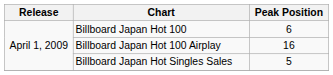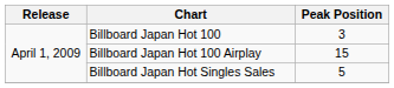 <table class="wikitable" width="500px">
 <tr>
 <th align="left">Release</th>
 <th align="left">Chart</th>
 <th align="left">Peak Position</th>
 </tr>
 <tr>
 <td align="center" rowspan="3">April 1, 2009</td>
 <td align="left">Billboard Japan Hot 100</td>
-<td align="center">6</td>
+<td align="center">3</td>
 </tr>
 <tr>
 <td align="left">Billboard Japan Hot 100 Airplay</td>
-<td align="center">16</td>
+<td align="center">15</td>
 </tr>
 <tr>
 <td align="left">Billboard Japan Hot Singles Sales</td>
 <td align="center">5</td>
 </tr>
 <tr>
 </tr>
 </table>
